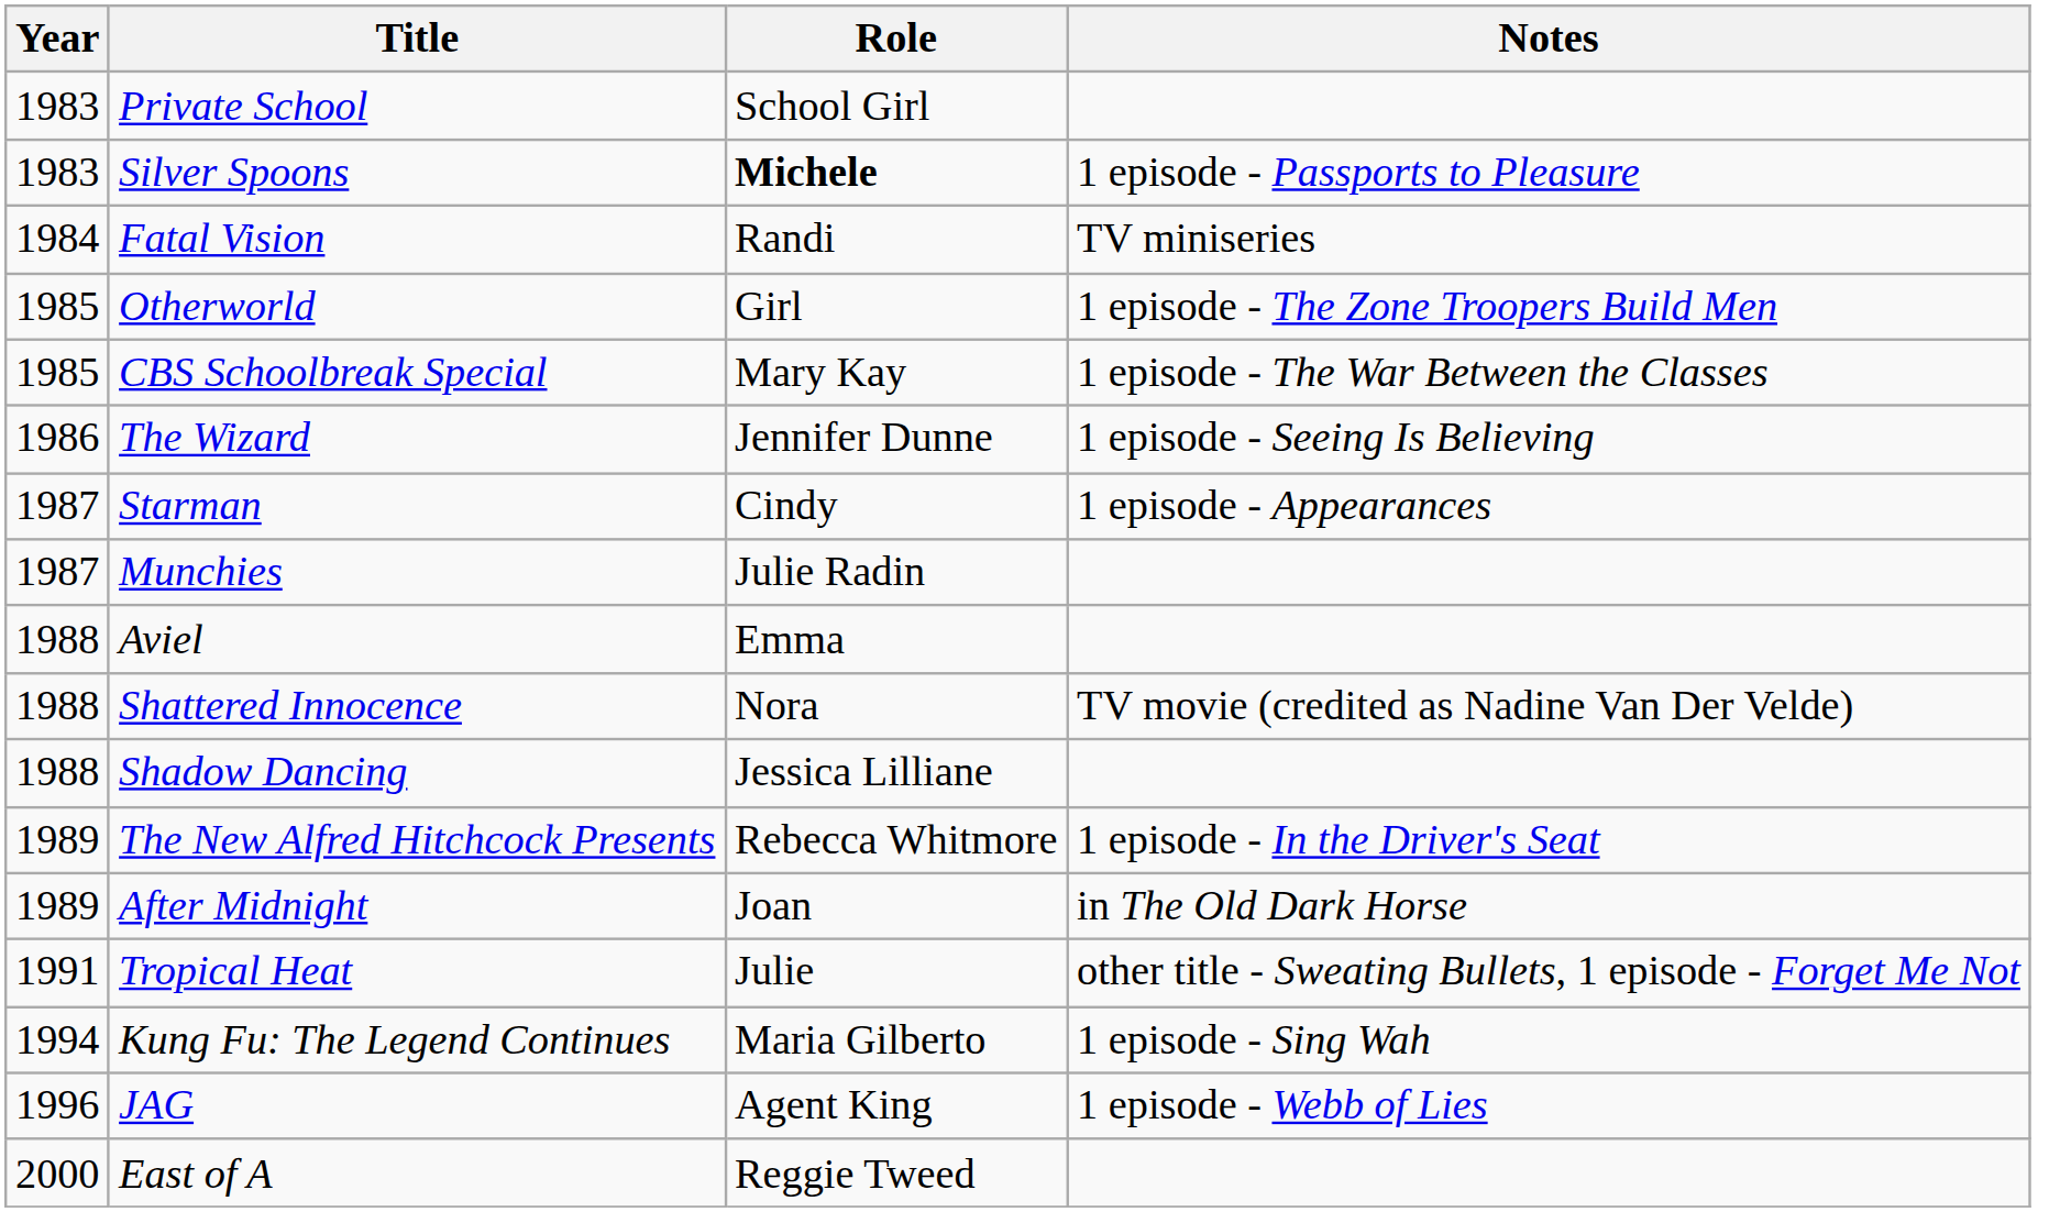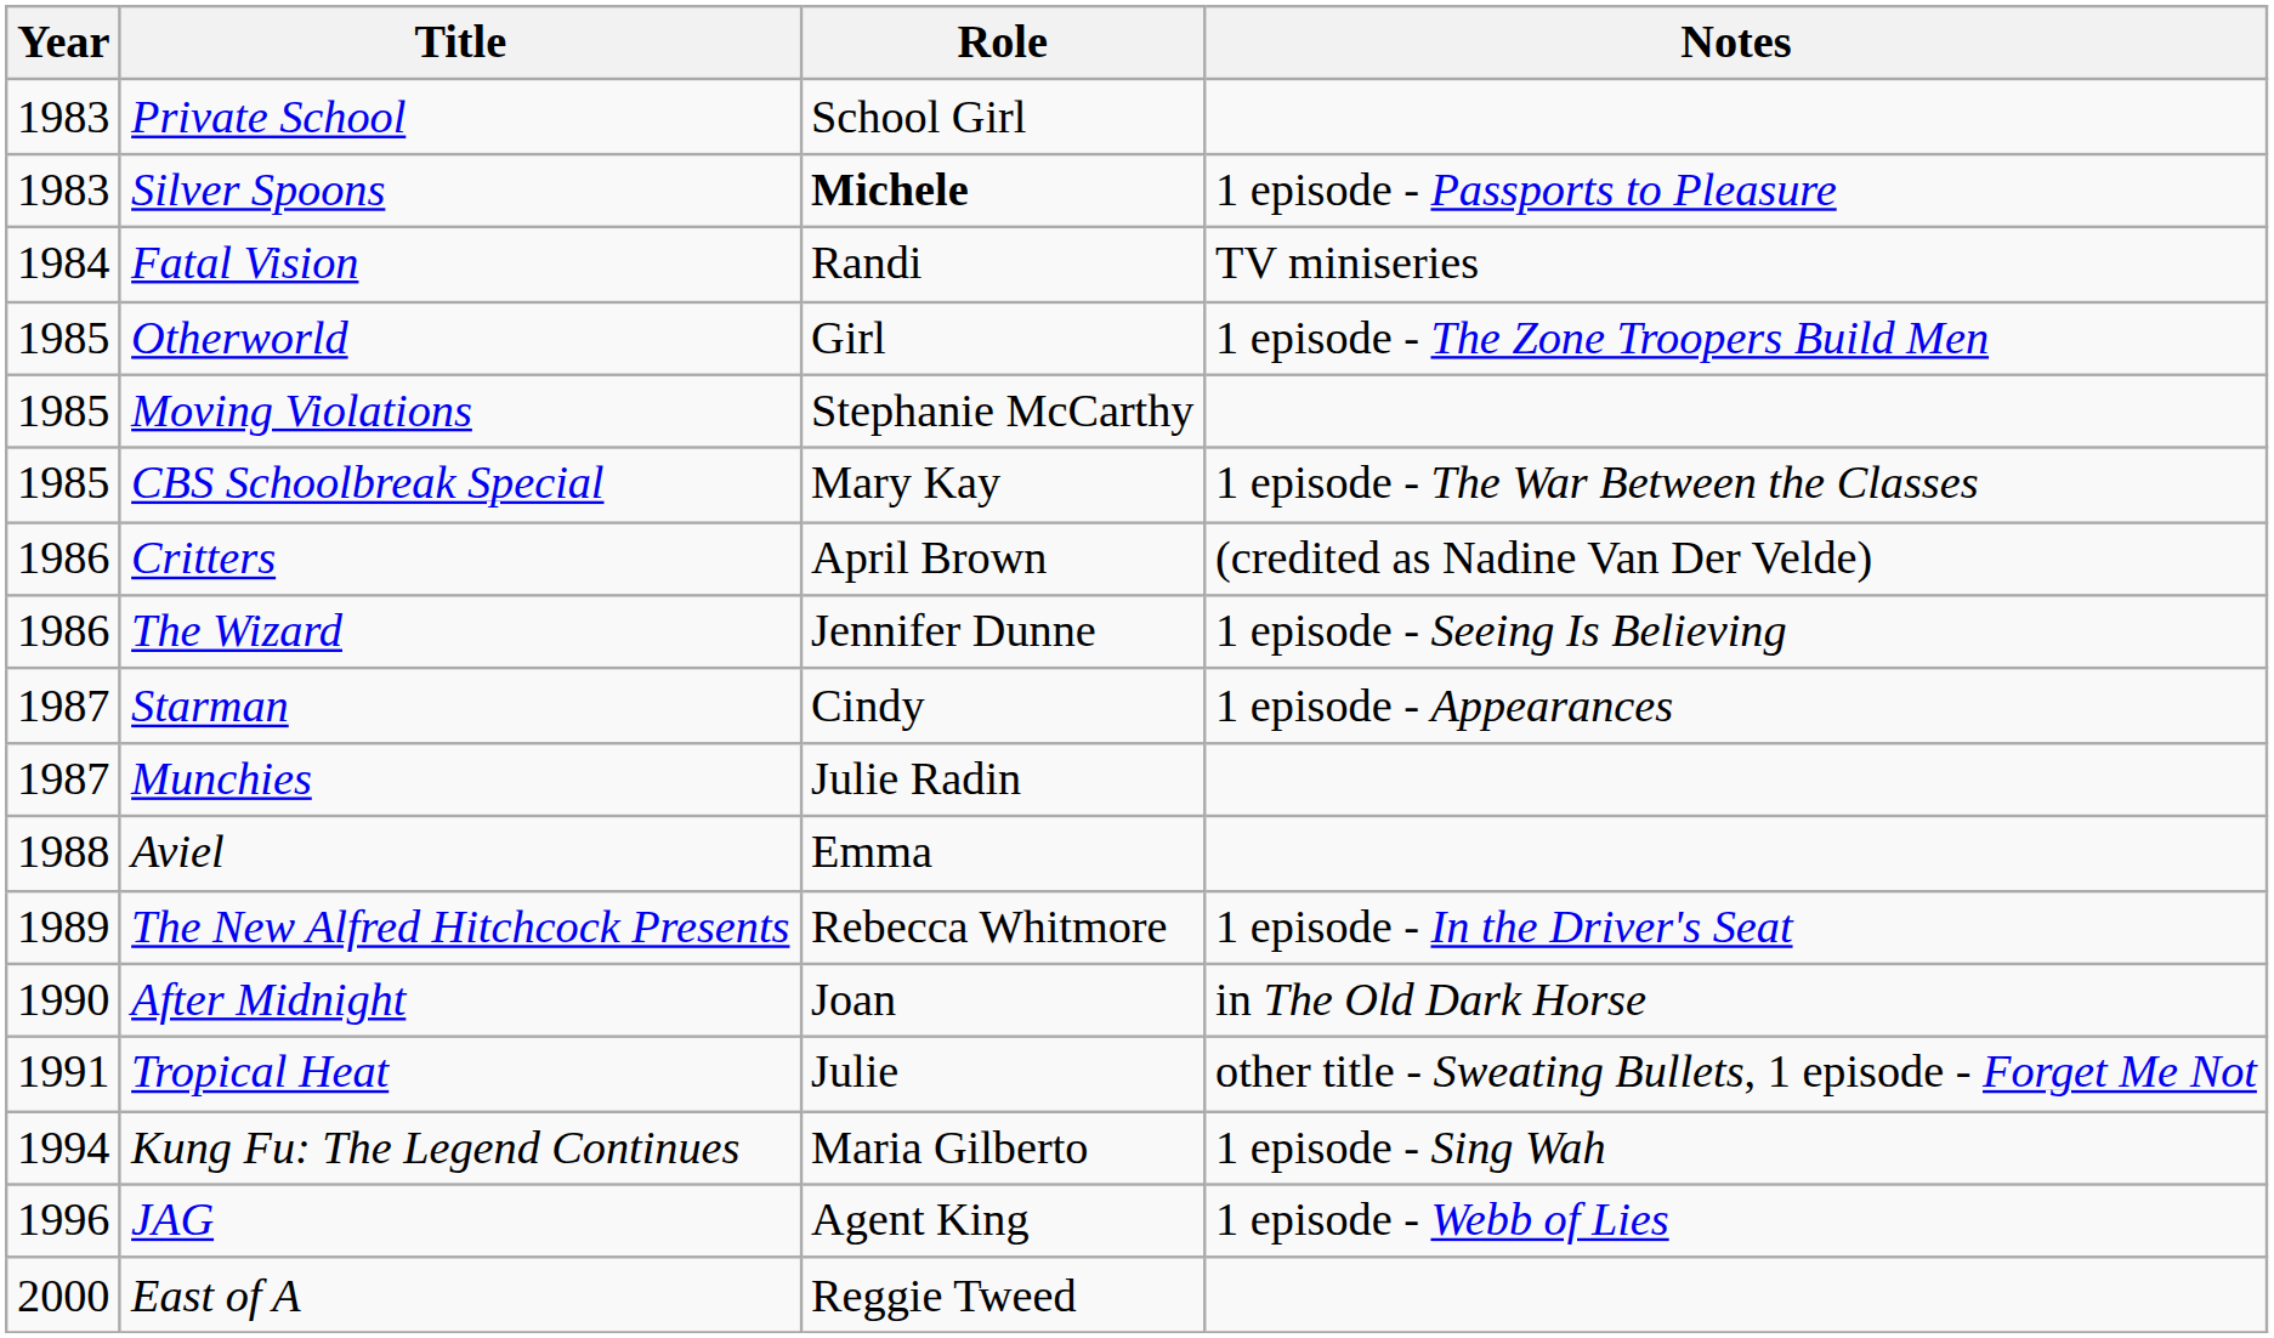 <table class="wikitable sortable">
 <tr>
 <th>Year</th>
 <th>Title</th>
 <th>Role</th>
 <th class="unsortable">Notes</th>
 </tr>
 <tr>
 <td>1983</td>
 <td><em><a href='#'>Private School</a></em></td>
 <td>School Girl</td>
 <td></td>
 </tr>
 <tr>
 <td>1983</td>
 <td><em><a href='#'>Silver Spoons</a></em></td>
 <td><strong>Michele</strong></td>
 <td>1 episode - <em><a href='#'>Passports to Pleasure</a></em></td>
 </tr>
 <tr>
 <td>1984</td>
 <td><em><a href='#'>Fatal Vision</a></em></td>
 <td>Randi</td>
 <td>TV miniseries</td>
 </tr>
 <tr>
 <td>1985</td>
 <td><em><a href='#'>Otherworld</a></em></td>
 <td>Girl</td>
 <td>1 episode - <em><a href='#'>The Zone Troopers Build Men</a></em></td>
 </tr>
 <tr>
 <td>1985</td>
+<td><em><a href='#'>Moving Violations</a></em></td>
+<td>Stephanie McCarthy</td>
+<td></td>
+</tr>
+<tr>
+<td>1985</td>
 <td><em><a href='#'>CBS Schoolbreak Special</a></em></td>
 <td>Mary Kay</td>
 <td>1 episode - <em>The War Between the Classes</em></td>
+</tr>
+<tr>
+<td>1986</td>
+<td><em><a href='#'>Critters</a></em></td>
+<td>April Brown</td>
+<td>(credited as Nadine Van Der Velde)</td>
 </tr>
 <tr>
 <td>1986</td>
 <td data-sort-value="Wizard, The"><em><a href='#'>The Wizard</a></em></td>
 <td>Jennifer Dunne</td>
 <td>1 episode - <em>Seeing Is Believing</em></td>
 </tr>
 <tr>
 <td>1987</td>
 <td><em><a href='#'>Starman</a></em></td>
 <td>Cindy</td>
 <td>1 episode - <em>Appearances</em></td>
 </tr>
 <tr>
 <td>1987</td>
 <td><em><a href='#'>Munchies</a></em></td>
 <td>Julie Radin</td>
 <td></td>
 </tr>
 <tr>
 <td>1988</td>
 <td><em>Aviel</em></td>
 <td>Emma</td>
 <td></td>
 </tr>
 <tr>
-<td>1988</td>
-<td><em><a href='#'>Shattered Innocence</a></em></td>
-<td>Nora</td>
-<td>TV movie (credited as Nadine Van Der Velde)</td>
-</tr>
-<tr>
-<td>1988</td>
-<td><em><a href='#'>Shadow Dancing</a></em></td>
-<td>Jessica Lilliane</td>
-<td></td>
-</tr>
-<tr>
 <td>1989</td>
 <td data-sort-value="New Alfred Hitchcock Presents, The"><em><a href='#'>The New Alfred Hitchcock Presents</a></em></td>
 <td>Rebecca Whitmore</td>
 <td>1 episode - <em><a href='#'>In the Driver's Seat</a></em></td>
 </tr>
 <tr>
-<td>1989</td>
+<td>1990</td>
 <td><em><a href='#'>After Midnight</a></em></td>
 <td>Joan</td>
 <td>in <em>The Old Dark Horse</em></td>
 </tr>
 <tr>
 <td>1991</td>
 <td><em><a href='#'>Tropical Heat</a></em></td>
 <td>Julie</td>
 <td>other title - <em>Sweating Bullets</em>, 1 episode - <em><a href='#'>Forget Me Not</a></em></td>
 </tr>
 <tr>
 <td>1994</td>
 <td><em>Kung Fu: The Legend Continues</em></td>
 <td>Maria Gilberto</td>
 <td>1 episode - <em>Sing Wah</em></td>
 </tr>
 <tr>
 <td>1996</td>
 <td><em><a href='#'>JAG</a></em></td>
 <td>Agent King</td>
 <td>1 episode - <em><a href='#'>Webb of Lies</a></em></td>
 </tr>
 <tr>
 <td>2000</td>
 <td><em>East of A</em></td>
 <td>Reggie Tweed</td>
 <td></td>
 </tr>
 </table>
